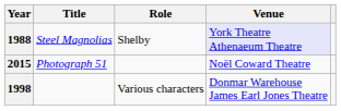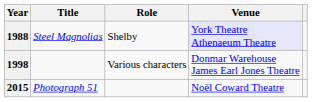 <table class="wikitable plainrowheaders sortable">
 <tr>
 <th scope="col">Year</th>
 <th scope="col">Title</th>
 <th scope="col">Role</th>
 <th scope="col">Venue</th>
 <th scope="col" class="unsortable"></th>
 </tr>
 <tr>
 <th scope="row">1988</th>
 <td><em><a href='#'>Steel Magnolias</a></em></td>
 <td>Shelby</td>
 <td style="background: lavender;"><a href='#'>York Theatre</a><br><a href='#'>Athenaeum Theatre</a></td>
 <td style="text-align:center;"></td>
 </tr>
 <tr>
+<th scope="row">1998</th>
+<td><em></em></td>
+<td>Various characters</td>
+<td><a href='#'>Donmar Warehouse</a><br><a href='#'>James Earl Jones Theatre</a></td>
+<td style="text-align:center;"></td>
+</tr>
+<tr>
 <th scope="row">2015</th>
 <td><em><a href='#'>Photograph 51</a></em></td>
 <td></td>
 <td><a href='#'>Noël Coward Theatre</a></td>
 <td style="text-align:center;"></td>
 </tr>
-<tr>
-<th scope="row">1998</th>
-<td><em></em></td>
-<td>Various characters</td>
-<td><a href='#'>Donmar Warehouse</a><br><a href='#'>James Earl Jones Theatre</a></td>
-<td style="text-align:center;"></td>
-</tr>
 </table>
